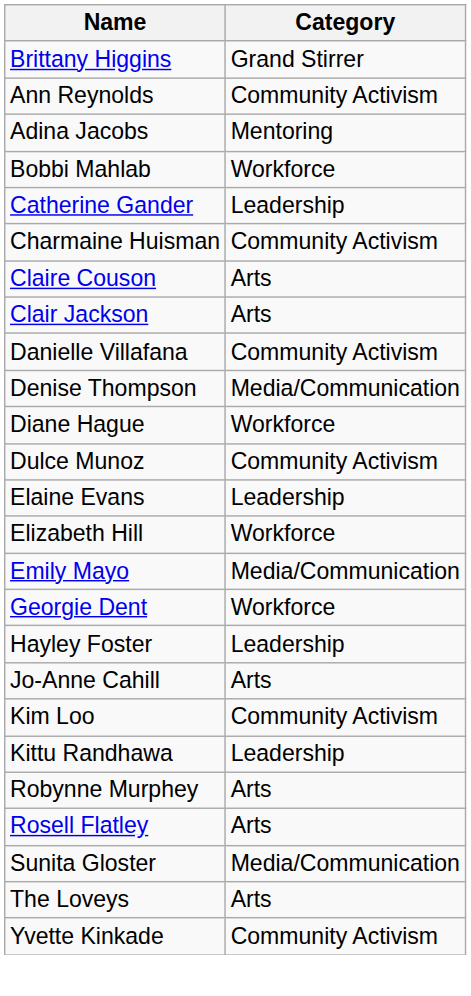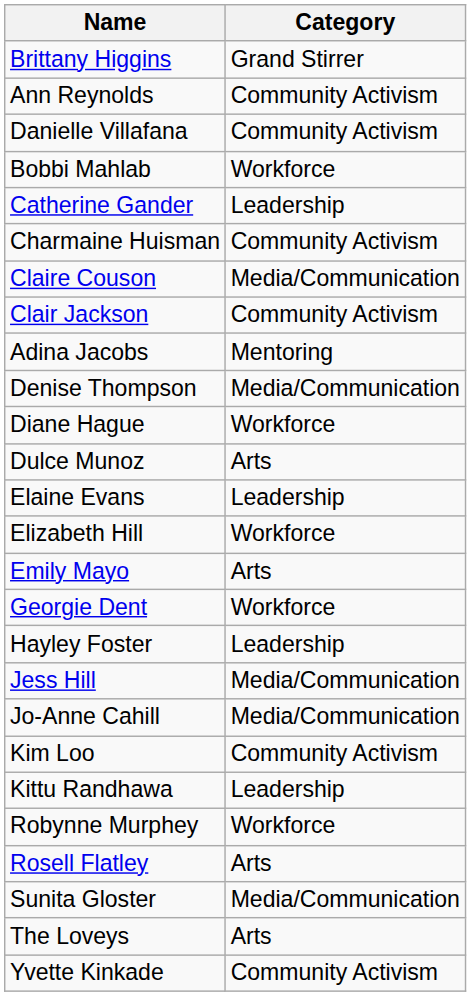 <table class="wikitable">
 <tr>
 <th>Name</th>
 <th>Category</th>
 </tr>
 <tr>
 <td><a href='#'>Brittany Higgins</a></td>
 <td>Grand Stirrer</td>
 </tr>
 <tr>
 <td>Ann Reynolds</td>
 <td>Community Activism</td>
 </tr>
 <tr>
-<td>Adina Jacobs</td>
-<td>Mentoring</td>
+<td>Danielle Villafana</td>
+<td>Community Activism</td>
 </tr>
 <tr>
 <td>Bobbi Mahlab</td>
 <td>Workforce</td>
 </tr>
 <tr>
 <td><a href='#'>Catherine Gander</a></td>
 <td>Leadership</td>
 </tr>
 <tr>
 <td>Charmaine Huisman</td>
 <td>Community Activism</td>
 </tr>
 <tr>
 <td><a href='#'>Claire Couson</a></td>
-<td>Arts</td>
+<td>Media/Communication</td>
 </tr>
 <tr>
 <td><a href='#'>Clair Jackson</a></td>
-<td>Arts</td>
+<td>Community Activism</td>
 </tr>
 <tr>
-<td>Danielle Villafana</td>
-<td>Community Activism</td>
+<td>Adina Jacobs</td>
+<td>Mentoring</td>
 </tr>
 <tr>
 <td>Denise Thompson</td>
 <td>Media/Communication</td>
 </tr>
 <tr>
 <td>Diane Hague</td>
 <td>Workforce</td>
 </tr>
 <tr>
 <td>Dulce Munoz</td>
-<td>Community Activism</td>
+<td>Arts</td>
 </tr>
 <tr>
 <td>Elaine Evans</td>
 <td>Leadership</td>
 </tr>
 <tr>
 <td>Elizabeth Hill</td>
 <td>Workforce</td>
 </tr>
 <tr>
 <td><a href='#'>Emily Mayo</a></td>
-<td>Media/Communication</td>
+<td>Arts</td>
 </tr>
 <tr>
 <td><a href='#'>Georgie Dent</a></td>
 <td>Workforce</td>
 </tr>
 <tr>
 <td>Hayley Foster</td>
 <td>Leadership</td>
 </tr>
 <tr>
+<td><a href='#'>Jess Hill</a></td>
+<td>Media/Communication</td>
+</tr>
+<tr>
 <td>Jo-Anne Cahill</td>
-<td>Arts</td>
+<td>Media/Communication</td>
 </tr>
 <tr>
 <td>Kim Loo</td>
 <td>Community Activism</td>
 </tr>
 <tr>
 <td>Kittu Randhawa</td>
 <td>Leadership</td>
 </tr>
 <tr>
 <td>Robynne Murphey</td>
-<td>Arts</td>
+<td>Workforce</td>
 </tr>
 <tr>
 <td><a href='#'>Rosell Flatley</a></td>
 <td>Arts</td>
 </tr>
 <tr>
 <td>Sunita Gloster</td>
 <td>Media/Communication</td>
 </tr>
 <tr>
 <td>The Loveys</td>
 <td>Arts</td>
 </tr>
 <tr>
 <td>Yvette Kinkade</td>
 <td>Community Activism</td>
 </tr>
 </table>
